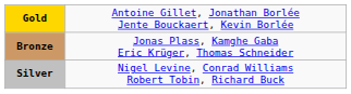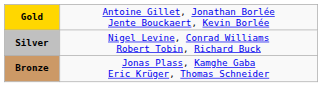 <table class="wikitable" style=" text-align:center; " width="35%">
 <tr>
 <td bgcolor="gold"><strong>Gold</strong></td>
 <td><a href='#'>Antoine Gillet</a>, <a href='#'>Jonathan Borlée</a> <br> <a href='#'>Jente Bouckaert</a>, <a href='#'>Kevin Borlée</a><br><small><em></em></small></td>
 </tr>
 <tr>
+<td bgcolor="silver"><strong>Silver</strong></td>
+<td><a href='#'>Nigel Levine</a>, <a href='#'>Conrad Williams</a> <br> <a href='#'>Robert Tobin</a>, <a href='#'>Richard Buck</a><br><small><em></em></small></td>
+</tr>
+<tr>
 <td bgcolor="CC9966"><strong>Bronze</strong></td>
 <td><a href='#'>Jonas Plass</a>, <a href='#'>Kamghe Gaba</a> <br> <a href='#'>Eric Krüger</a>, <a href='#'>Thomas Schneider</a><br><small><em></em></small></td>
 </tr>
-<tr>
-<td bgcolor="silver"><strong>Silver</strong></td>
-<td><a href='#'>Nigel Levine</a>, <a href='#'>Conrad Williams</a> <br> <a href='#'>Robert Tobin</a>, <a href='#'>Richard Buck</a><br><small><em></em></small></td>
-</tr>
 </table>
